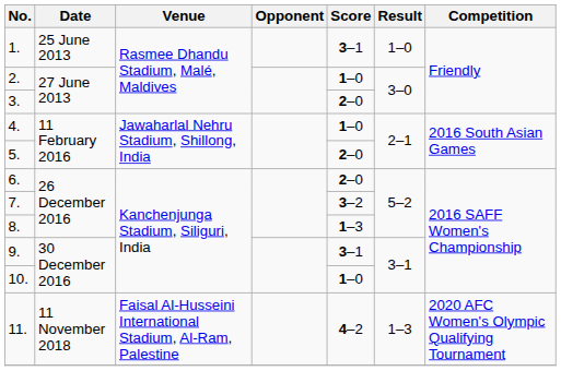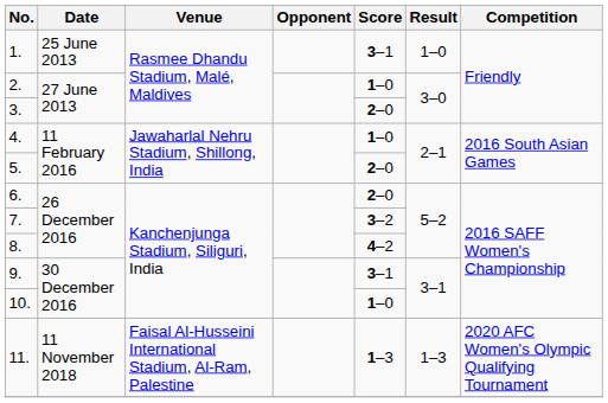 <table class="wikitable">
 <tr>
 <th>No.</th>
 <th>Date</th>
 <th>Venue</th>
 <th>Opponent</th>
 <th>Score</th>
 <th>Result</th>
 <th>Competition</th>
 </tr>
 <tr>
 <td>1.</td>
 <td>25 June 2013</td>
 <td rowspan=3><a href='#'>Rasmee Dhandu Stadium</a>, <a href='#'>Malé</a>, <a href='#'>Maldives</a></td>
 <td></td>
 <td align=center><strong>3</strong>–1</td>
 <td align=center>1–0</td>
 <td rowspan=3><a href='#'>Friendly</a></td>
 </tr>
 <tr>
 <td>2.</td>
 <td rowspan=2>27 June 2013</td>
 <td rowspan=2></td>
 <td align=center><strong>1</strong>–0</td>
 <td rowspan=2 align=center>3–0</td>
 </tr>
 <tr>
 <td>3.</td>
 <td align=center><strong>2</strong>–0</td>
 </tr>
 <tr>
 <td>4.</td>
 <td rowspan=2>11 February 2016</td>
 <td rowspan=2><a href='#'>Jawaharlal Nehru Stadium</a>, <a href='#'>Shillong</a>, <a href='#'>India</a></td>
 <td rowspan=2></td>
 <td align=center><strong>1</strong>–0</td>
 <td rowspan=2 align=center>2–1</td>
 <td rowspan=2><a href='#'>2016 South Asian Games</a></td>
 </tr>
 <tr>
 <td>5.</td>
 <td align=center><strong>2</strong>–0</td>
 </tr>
 <tr>
 <td>6.</td>
 <td rowspan=3>26 December 2016</td>
 <td rowspan=5><a href='#'>Kanchenjunga Stadium</a>, <a href='#'>Siliguri</a>, India</td>
 <td rowspan=3></td>
 <td align=center><strong>2</strong>–0</td>
 <td rowspan=3 align=center>5–2</td>
 <td rowspan=5><a href='#'>2016 SAFF Women's Championship</a></td>
 </tr>
 <tr>
 <td>7.</td>
 <td align=center><strong>3</strong>–2</td>
 </tr>
 <tr>
 <td>8.</td>
-<td align=center><strong>1</strong>–3</td>
+<td align=center><strong>4</strong>–2</td>
 </tr>
 <tr>
 <td>9.</td>
 <td rowspan=2>30 December 2016</td>
 <td rowspan=2></td>
 <td align=center><strong>3</strong>–1</td>
 <td rowspan=2 align=center>3–1</td>
 </tr>
 <tr>
 <td>10.</td>
 <td align=center><strong>1</strong>–0</td>
 </tr>
 <tr>
 <td>11.</td>
 <td>11 November 2018</td>
 <td><a href='#'>Faisal Al-Husseini International Stadium</a>, <a href='#'>Al-Ram</a>, <a href='#'>Palestine</a></td>
 <td></td>
-<td align=center><strong>4</strong>–2</td>
+<td align=center><strong>1</strong>–3</td>
 <td align=center>1–3</td>
 <td><a href='#'>2020 AFC Women's Olympic Qualifying Tournament</a></td>
 </tr>
 <tr>
 </tr>
 </table>
